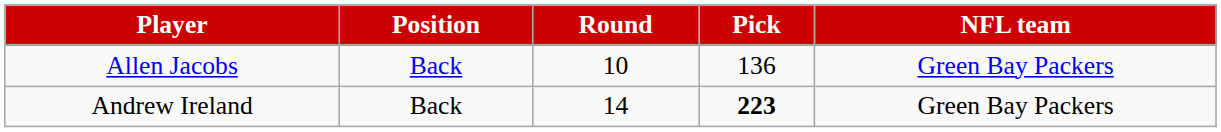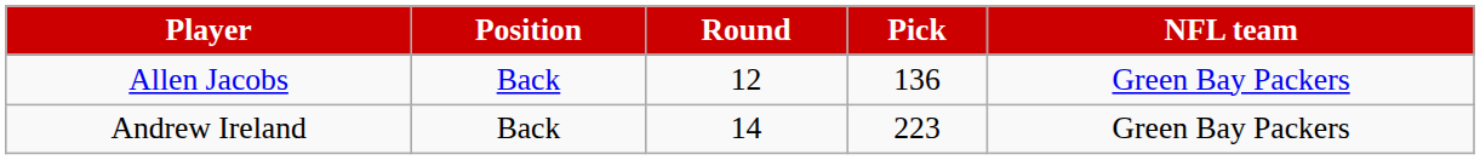 <table class="wikitable" width="60%">
 <tr align="center" style="background:#CC0000; color:white">
 <td><strong>Player</strong></td>
 <td><strong>Position</strong></td>
 <td><strong>Round</strong></td>
 <td><strong>Pick</strong></td>
 <td><strong>NFL team</strong></td>
 </tr>
 <tr align="center">
 <td><a href='#'>Allen Jacobs</a></td>
 <td><a href='#'>Back</a></td>
-<td>10</td>
+<td>12</td>
 <td>136</td>
 <td><a href='#'>Green Bay Packers</a></td>
 </tr>
 <tr align="center">
 <td>Andrew Ireland</td>
 <td>Back</td>
 <td>14</td>
-<td><strong>223</strong></td>
+<td>223</td>
 <td>Green Bay Packers</td>
 </tr>
 </table>
